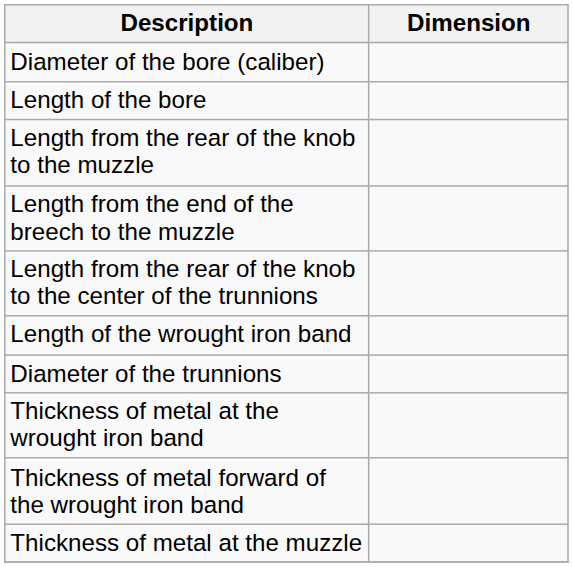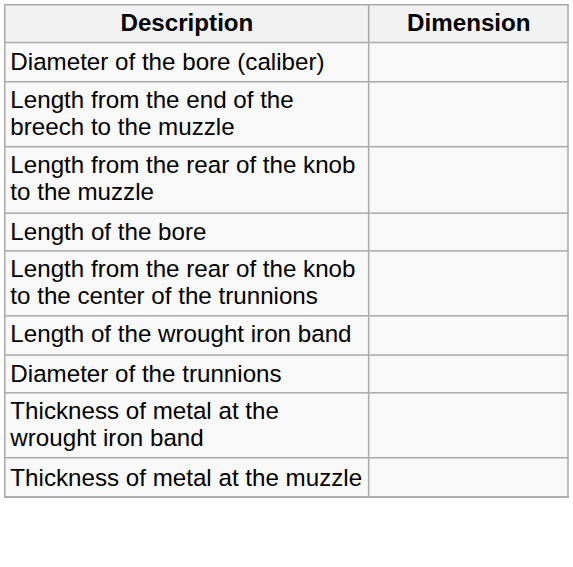 <table class="wikitable" style="text-align:left; width:60%;">
 <tr>
 <th width=33%>Description</th>
 <th width=12%>Dimension</th>
 </tr>
 <tr>
 <td rowspan=1>Diameter of the bore (caliber)</td>
 <td></td>
 </tr>
 <tr>
-<td rowspan=1>Length of the bore</td>
+<td rowspan=1>Length from the end of the breech to the muzzle</td>
 <td></td>
 </tr>
 <tr>
 <td rowspan=1>Length from the rear of the knob to the muzzle</td>
 <td></td>
 </tr>
 <tr>
-<td rowspan=1>Length from the end of the breech to the muzzle</td>
+<td rowspan=1>Length of the bore</td>
 <td></td>
 </tr>
 <tr>
 <td rowspan=1>Length from the rear of the knob to the center of the trunnions</td>
 <td></td>
 </tr>
 <tr>
 <td rowspan=1>Length of the wrought iron band</td>
 <td></td>
 </tr>
 <tr>
 <td rowspan=1>Diameter of the trunnions</td>
 <td></td>
 </tr>
 <tr>
 <td rowspan=1>Thickness of metal at the wrought iron band</td>
 <td></td>
 </tr>
 <tr>
-<td rowspan=1>Thickness of metal forward of the wrought iron band</td>
-<td></td>
-</tr>
-<tr>
 <td rowspan=1>Thickness of metal at the muzzle</td>
 <td></td>
 </tr>
 <tr>
 </tr>
 </table>
